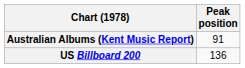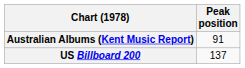 <table class="wikitable sortable plainrowheaders">
 <tr>
 <th scope="col">Chart (1978)</th>
 <th scope="col">Peak<br>position</th>
 </tr>
 <tr>
 <th scope="row">Australian Albums (<a href='#'>Kent Music Report</a>)</th>
 <td style="text-align:center;">91</td>
 </tr>
 <tr>
 <th scope="row">US <em><a href='#'>Billboard 200</a></em></th>
-<td style="text-align:center;">136</td>
+<td style="text-align:center;">137</td>
 </tr>
 </table>
